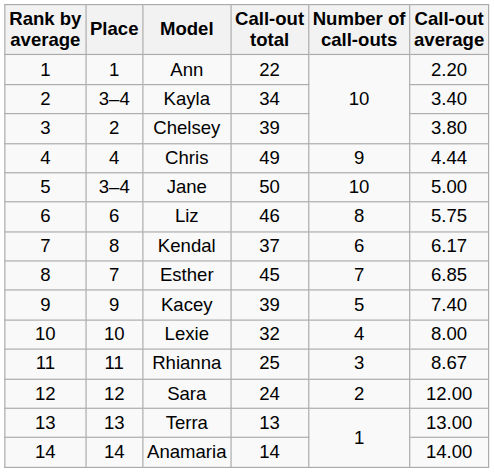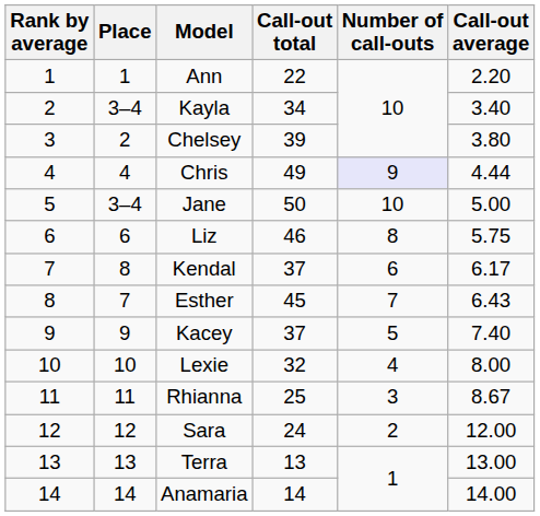 <table class="wikitable sortable" style="margin:auto; text-align:center; white-space:nowrap">
 <tr>
 <th>Rank by<br>average</th>
 <th>Place</th>
 <th>Model</th>
 <th>Call-out<br>total</th>
 <th>Number of<br>call-outs</th>
 <th>Call-out<br>average</th>
 </tr>
 <tr>
 <td>1</td>
 <td>1</td>
 <td>Ann</td>
 <td>22</td>
 <td rowspan="3">10</td>
 <td>2.20</td>
 </tr>
 <tr>
 <td>2</td>
 <td>3–4</td>
 <td>Kayla</td>
 <td>34</td>
 <td>3.40</td>
 </tr>
 <tr>
 <td>3</td>
 <td>2</td>
 <td>Chelsey</td>
 <td>39</td>
 <td>3.80</td>
 </tr>
 <tr>
 <td>4</td>
 <td>4</td>
 <td>Chris</td>
 <td>49</td>
-<td>9</td>
+<td style="background: lavender;">9</td>
 <td>4.44</td>
 </tr>
 <tr>
 <td>5</td>
 <td>3–4</td>
 <td>Jane</td>
 <td>50</td>
 <td>10</td>
 <td>5.00</td>
 </tr>
 <tr>
 <td>6</td>
 <td>6</td>
 <td>Liz</td>
 <td>46</td>
 <td>8</td>
 <td>5.75</td>
 </tr>
 <tr>
 <td>7</td>
 <td>8</td>
 <td>Kendal</td>
 <td>37</td>
 <td>6</td>
 <td>6.17</td>
 </tr>
 <tr>
 <td>8</td>
 <td>7</td>
 <td>Esther</td>
 <td>45</td>
 <td>7</td>
-<td>6.85</td>
+<td>6.43</td>
 </tr>
 <tr>
 <td>9</td>
 <td>9</td>
 <td>Kacey</td>
-<td>39</td>
+<td>37</td>
 <td>5</td>
 <td>7.40</td>
 </tr>
 <tr>
 <td>10</td>
 <td>10</td>
 <td>Lexie</td>
 <td>32</td>
 <td>4</td>
 <td>8.00</td>
 </tr>
 <tr>
 <td>11</td>
 <td>11</td>
 <td>Rhianna</td>
 <td>25</td>
 <td>3</td>
 <td>8.67</td>
 </tr>
 <tr>
 <td>12</td>
 <td>12</td>
 <td>Sara</td>
 <td>24</td>
 <td>2</td>
 <td>12.00</td>
 </tr>
 <tr>
 <td>13</td>
 <td>13</td>
 <td>Terra</td>
 <td>13</td>
 <td rowspan="2">1</td>
 <td>13.00</td>
 </tr>
 <tr>
 <td>14</td>
 <td>14</td>
 <td>Anamaria</td>
 <td>14</td>
 <td>14.00</td>
 </tr>
 </table>
